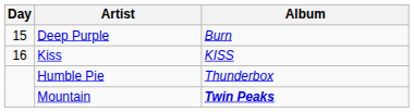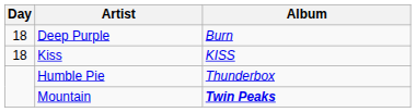 <table class="wikitable" border="1">
 <tr>
 <th>Day</th>
 <th width="200">Artist</th>
 <th width="250">Album</th>
 </tr>
 <tr>
-<td style="text-align:center;" rowspan="1">15</td>
+<td style="text-align:center;" rowspan="1">18</td>
 <td><a href='#'>Deep Purple</a></td>
 <td><em><a href='#'>Burn</a></em></td>
 </tr>
 <tr>
-<td style="text-align:center;" rowspan="1">16</td>
+<td style="text-align:center;" rowspan="1">18</td>
 <td><a href='#'>Kiss</a></td>
 <td><em><a href='#'>KISS</a></em></td>
 </tr>
 <tr>
 <td rowspan="2"></td>
 <td><a href='#'>Humble Pie</a></td>
 <td><em><a href='#'>Thunderbox</a></em></td>
 </tr>
 <tr>
 <td><a href='#'>Mountain</a></td>
 <td><strong><em><a href='#'>Twin Peaks</a></em></strong></td>
 </tr>
 </table>
